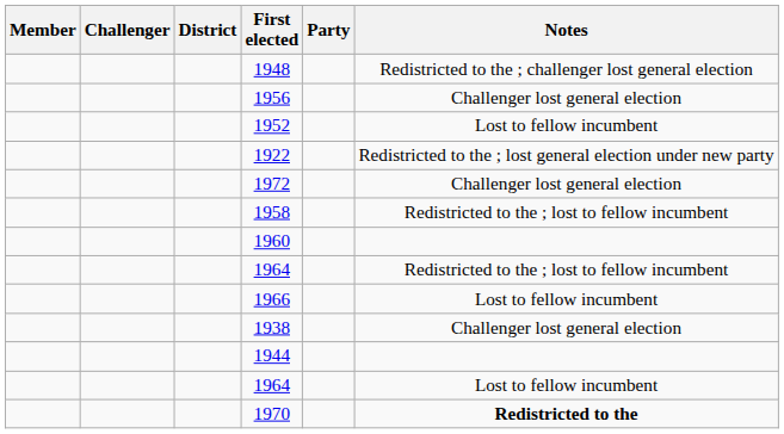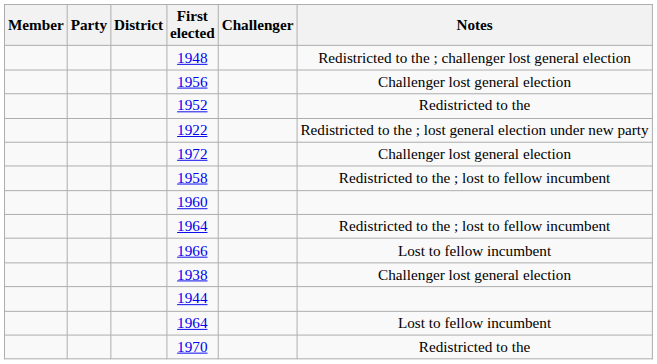 <table class="wikitable sortable" style=text-align:center>
 <tr>
 <th>Member</th>
-<th>Challenger</th>
+<th>Party</th>
 <th>District</th>
 <th>First<br>elected</th>
-<th>Party</th>
+<th>Challenger</th>
 <th>Notes</th>
 </tr>
 <tr>
 <td></td>
 <td></td>
 <td></td>
 <td><a href='#'>1948</a></td>
 <td></td>
 <td>Redistricted to the ; challenger lost general election</td>
 </tr>
 <tr>
 <td></td>
 <td></td>
 <td></td>
 <td><a href='#'>1956</a></td>
 <td></td>
 <td>Challenger lost general election</td>
 </tr>
 <tr>
 <td></td>
 <td></td>
 <td></td>
 <td><a href='#'>1952</a></td>
 <td></td>
-<td>Lost to fellow incumbent</td>
+<td>Redistricted to the </td>
 </tr>
 <tr>
 <td></td>
 <td></td>
 <td></td>
 <td><a href='#'>1922</a></td>
 <td></td>
 <td>Redistricted to the ; lost general election under new party</td>
 </tr>
 <tr>
 <td></td>
 <td></td>
 <td></td>
 <td><a href='#'>1972</a></td>
 <td></td>
 <td>Challenger lost general election</td>
 </tr>
 <tr>
 <td></td>
 <td></td>
 <td></td>
 <td><a href='#'>1958</a></td>
 <td></td>
 <td>Redistricted to the ; lost to fellow incumbent</td>
 </tr>
 <tr>
 <td></td>
 <td></td>
 <td></td>
 <td><a href='#'>1960</a></td>
 <td></td>
 <td></td>
 </tr>
 <tr>
 <td></td>
 <td></td>
 <td></td>
 <td><a href='#'>1964</a></td>
 <td></td>
 <td>Redistricted to the ; lost to fellow incumbent</td>
 </tr>
 <tr>
 <td></td>
 <td></td>
 <td></td>
 <td><a href='#'>1966</a></td>
 <td></td>
 <td>Lost to fellow incumbent</td>
 </tr>
 <tr>
 <td></td>
 <td></td>
 <td></td>
 <td><a href='#'>1938</a></td>
 <td></td>
 <td>Challenger lost general election</td>
 </tr>
 <tr>
 <td></td>
 <td></td>
 <td></td>
 <td><a href='#'>1944</a></td>
 <td></td>
 <td></td>
 </tr>
 <tr>
 <td></td>
 <td></td>
 <td></td>
 <td><a href='#'>1964</a></td>
 <td></td>
 <td>Lost to fellow incumbent</td>
 </tr>
 <tr>
 <td></td>
 <td></td>
 <td></td>
 <td><a href='#'>1970</a></td>
 <td></td>
-<td><strong>Redistricted to the </strong></td>
+<td>Redistricted to the </td>
 </tr>
 </table>
